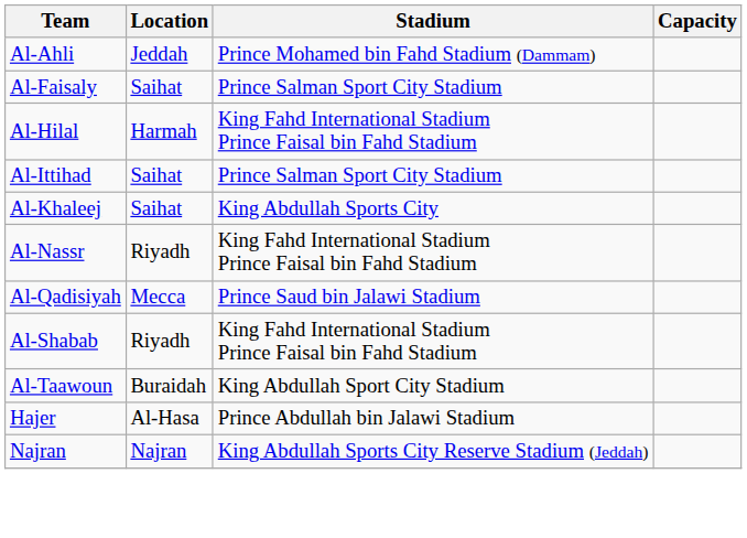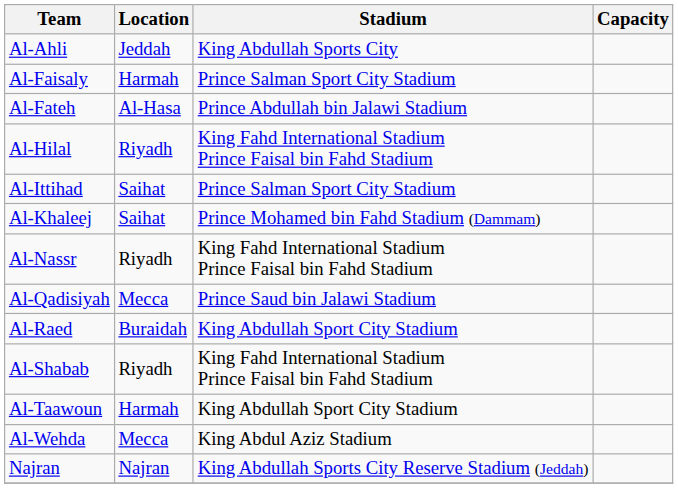 <table class="wikitable sortable">
 <tr>
 <th>Team</th>
 <th>Location</th>
 <th>Stadium</th>
 <th>Capacity</th>
 </tr>
 <tr>
 <td><a href='#'>Al-Ahli</a></td>
 <td><a href='#'>Jeddah</a></td>
-<td><a href='#'>Prince Mohamed bin Fahd Stadium</a> <small>(<a href='#'>Dammam</a>)</small></td>
+<td><a href='#'>King Abdullah Sports City</a></td>
 <td style="text-align:center"></td>
 </tr>
 <tr>
 <td><a href='#'>Al-Faisaly</a></td>
-<td><a href='#'>Saihat</a></td>
+<td><a href='#'>Harmah</a></td>
 <td><a href='#'>Prince Salman Sport City Stadium</a></td>
 <td style="text-align:center"></td>
 </tr>
 <tr>
+<td><a href='#'>Al-Fateh</a></td>
+<td><a href='#'>Al-Hasa</a></td>
+<td><a href='#'>Prince Abdullah bin Jalawi Stadium</a></td>
+<td style="text-align:center"></td>
+</tr>
+<tr>
 <td><a href='#'>Al-Hilal</a></td>
-<td><a href='#'>Harmah</a></td>
+<td><a href='#'>Riyadh</a></td>
 <td><a href='#'>King Fahd International Stadium</a><br><a href='#'>Prince Faisal bin Fahd Stadium</a></td>
 <td style="text-align:center"><br></td>
 </tr>
 <tr>
 <td><a href='#'>Al-Ittihad</a></td>
 <td><a href='#'>Saihat</a></td>
 <td><a href='#'>Prince Salman Sport City Stadium</a></td>
 <td style="text-align:center"></td>
 </tr>
 <tr>
 <td><a href='#'>Al-Khaleej</a></td>
 <td><a href='#'>Saihat</a></td>
-<td><a href='#'>King Abdullah Sports City</a></td>
+<td><a href='#'>Prince Mohamed bin Fahd Stadium</a> <small>(<a href='#'>Dammam</a>)</small></td>
 <td style="text-align:center"></td>
 </tr>
 <tr>
 <td><a href='#'>Al-Nassr</a></td>
 <td>Riyadh</td>
 <td>King Fahd International Stadium<br>Prince Faisal bin Fahd Stadium</td>
 <td style="text-align:center"><br></td>
 </tr>
 <tr>
 <td><a href='#'>Al-Qadisiyah</a></td>
 <td><a href='#'>Mecca</a></td>
 <td><a href='#'>Prince Saud bin Jalawi Stadium</a></td>
 <td style="text-align:center"></td>
 </tr>
 <tr>
+<td><a href='#'>Al-Raed</a></td>
+<td><a href='#'>Buraidah</a></td>
+<td><a href='#'>King Abdullah Sport City Stadium</a></td>
+<td style="text-align:center"></td>
+</tr>
+<tr>
 <td><a href='#'>Al-Shabab</a></td>
 <td>Riyadh</td>
 <td>King Fahd International Stadium<br>Prince Faisal bin Fahd Stadium</td>
 <td style="text-align:center"><br></td>
 </tr>
 <tr>
 <td><a href='#'>Al-Taawoun</a></td>
-<td>Buraidah</td>
+<td><a href='#'>Harmah</a></td>
 <td>King Abdullah Sport City Stadium</td>
 <td style="text-align:center"></td>
 </tr>
 <tr>
-<td><a href='#'>Hajer</a></td>
-<td>Al-Hasa</td>
-<td>Prince Abdullah bin Jalawi Stadium</td>
+<td><a href='#'>Al-Wehda</a></td>
+<td><a href='#'>Mecca</a></td>
+<td>King Abdul Aziz Stadium</td>
 <td style="text-align:center"></td>
 </tr>
 <tr>
 <td><a href='#'>Najran</a></td>
 <td><a href='#'>Najran</a></td>
 <td><a href='#'>King Abdullah Sports City Reserve Stadium</a> <small>(<a href='#'>Jeddah</a>)</small></td>
 <td style="text-align:center"></td>
 </tr>
 <tr>
 </tr>
 </table>
